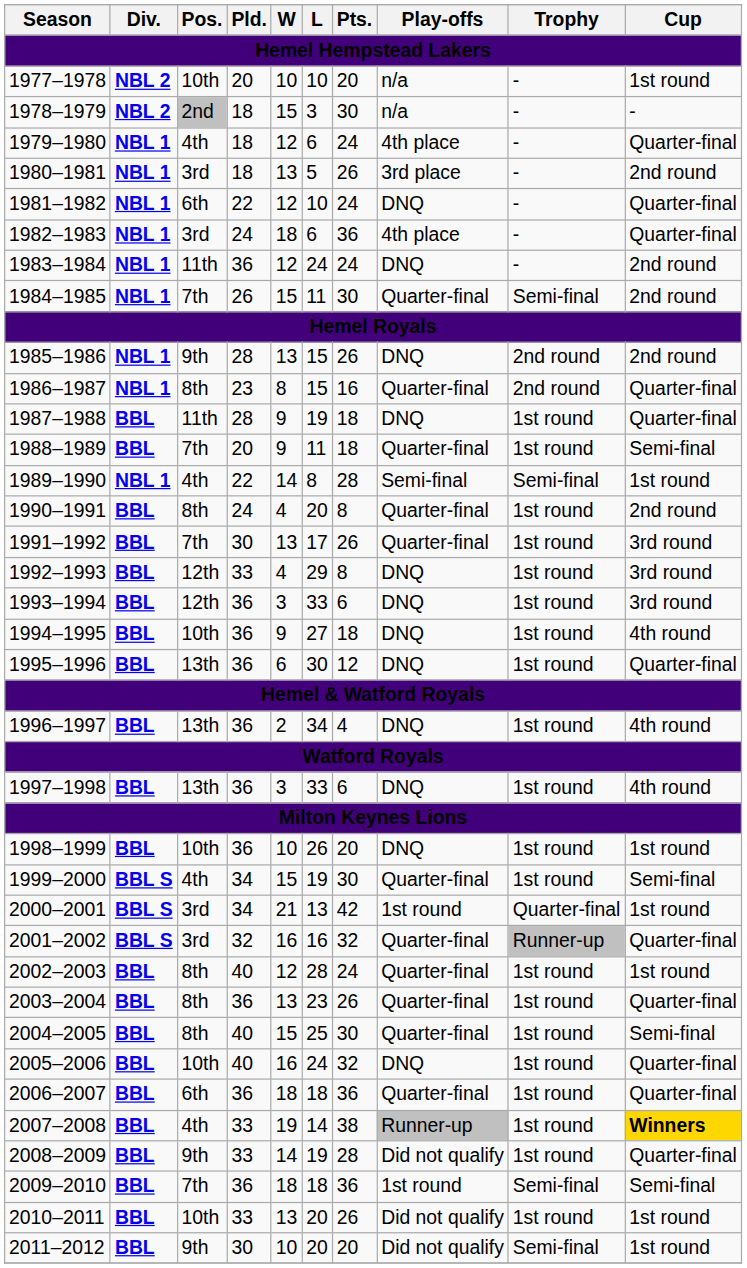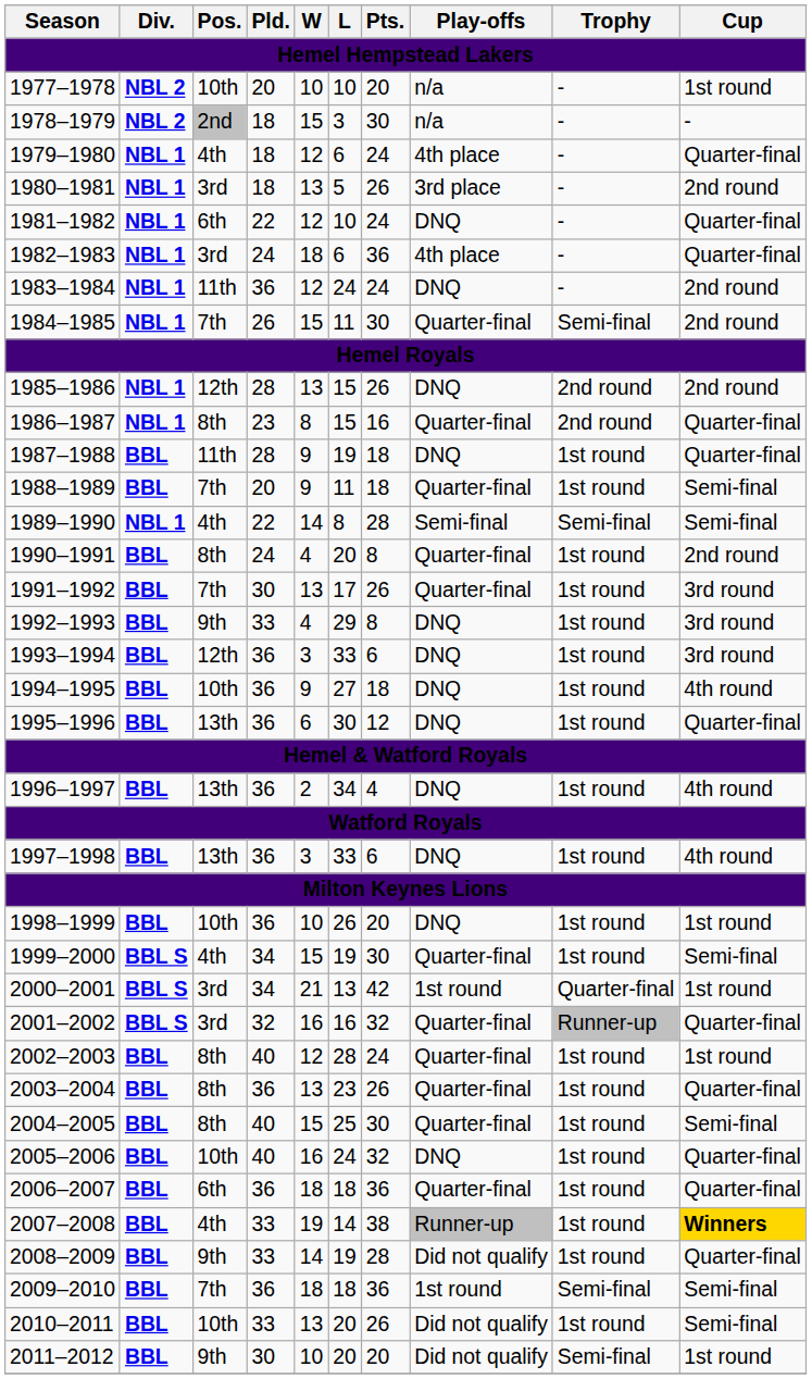 <table class="wikitable mw-collapsible mw-collapsed">
 <tr>
 </tr>
 <tr bgcolor="#efefef">
 <th>Season</th>
 <th>Div.</th>
 <th>Pos.</th>
 <th>Pld.</th>
 <th>W</th>
 <th>L</th>
 <th>Pts.</th>
 <th>Play-offs</th>
 <th>Trophy</th>
 <th>Cup</th>
 </tr>
 <tr>
 <td colspan="10" align=center bgcolor="#410079"><span><strong>Hemel Hempstead Lakers</strong> </span></td>
 </tr>
 <tr>
 <td>1977–1978</td>
 <td><strong><a href='#'>NBL 2</a></strong></td>
 <td>10th</td>
 <td>20</td>
 <td>10</td>
 <td>10</td>
 <td>20</td>
 <td>n/a</td>
 <td>-</td>
 <td>1st round</td>
 </tr>
 <tr>
 <td>1978–1979</td>
 <td><strong><a href='#'>NBL 2</a></strong></td>
 <td bgcolor=silver>2nd</td>
 <td>18</td>
 <td>15</td>
 <td>3</td>
 <td>30</td>
 <td>n/a</td>
 <td>-</td>
 <td>-</td>
 </tr>
 <tr>
 <td>1979–1980</td>
 <td><strong><a href='#'>NBL 1</a></strong></td>
 <td>4th</td>
 <td>18</td>
 <td>12</td>
 <td>6</td>
 <td>24</td>
 <td>4th place</td>
 <td>-</td>
 <td>Quarter-final</td>
 </tr>
 <tr>
 <td>1980–1981</td>
 <td><strong><a href='#'>NBL 1</a></strong></td>
 <td>3rd</td>
 <td>18</td>
 <td>13</td>
 <td>5</td>
 <td>26</td>
 <td>3rd place</td>
 <td>-</td>
 <td>2nd round</td>
 </tr>
 <tr>
 <td>1981–1982</td>
 <td><strong><a href='#'>NBL 1</a></strong></td>
 <td>6th</td>
 <td>22</td>
 <td>12</td>
 <td>10</td>
 <td>24</td>
 <td>DNQ</td>
 <td>-</td>
 <td>Quarter-final</td>
 </tr>
 <tr>
 <td>1982–1983</td>
 <td><strong><a href='#'>NBL 1</a></strong></td>
 <td>3rd</td>
 <td>24</td>
 <td>18</td>
 <td>6</td>
 <td>36</td>
 <td>4th place</td>
 <td>-</td>
 <td>Quarter-final</td>
 </tr>
 <tr>
 <td>1983–1984</td>
 <td><strong><a href='#'>NBL 1</a></strong></td>
 <td>11th</td>
 <td>36</td>
 <td>12</td>
 <td>24</td>
 <td>24</td>
 <td>DNQ</td>
 <td>-</td>
 <td>2nd round</td>
 </tr>
 <tr>
 <td>1984–1985</td>
 <td><strong><a href='#'>NBL 1</a></strong></td>
 <td>7th</td>
 <td>26</td>
 <td>15</td>
 <td>11</td>
 <td>30</td>
 <td>Quarter-final</td>
 <td>Semi-final</td>
 <td>2nd round</td>
 </tr>
 <tr>
 <td colspan="10" align=center bgcolor="#410079"><span><strong>Hemel Royals</strong> </span></td>
 </tr>
 <tr>
 <td>1985–1986</td>
 <td><strong><a href='#'>NBL 1</a></strong></td>
-<td>9th</td>
+<td>12th</td>
 <td>28</td>
 <td>13</td>
 <td>15</td>
 <td>26</td>
 <td>DNQ</td>
 <td>2nd round</td>
 <td>2nd round</td>
 </tr>
 <tr>
 <td>1986–1987</td>
 <td><strong><a href='#'>NBL 1</a></strong></td>
 <td>8th</td>
 <td>23</td>
 <td>8</td>
 <td>15</td>
 <td>16</td>
 <td>Quarter-final</td>
 <td>2nd round</td>
 <td>Quarter-final</td>
 </tr>
 <tr>
 <td>1987–1988</td>
 <td><strong><a href='#'>BBL</a></strong></td>
 <td>11th</td>
 <td>28</td>
 <td>9</td>
 <td>19</td>
 <td>18</td>
 <td>DNQ</td>
 <td>1st round</td>
 <td>Quarter-final</td>
 </tr>
 <tr>
 <td>1988–1989</td>
 <td><strong><a href='#'>BBL</a></strong></td>
 <td>7th</td>
 <td>20</td>
 <td>9</td>
 <td>11</td>
 <td>18</td>
 <td>Quarter-final</td>
 <td>1st round</td>
 <td>Semi-final</td>
 </tr>
 <tr>
 <td>1989–1990</td>
 <td><strong><a href='#'>NBL 1</a></strong></td>
 <td>4th</td>
 <td>22</td>
 <td>14</td>
 <td>8</td>
 <td>28</td>
 <td>Semi-final</td>
 <td>Semi-final</td>
-<td>1st round</td>
+<td>Semi-final</td>
 </tr>
 <tr>
 <td>1990–1991</td>
 <td><strong><a href='#'>BBL</a></strong></td>
 <td>8th</td>
 <td>24</td>
 <td>4</td>
 <td>20</td>
 <td>8</td>
 <td>Quarter-final</td>
 <td>1st round</td>
 <td>2nd round</td>
 </tr>
 <tr '>
 <td>1991–1992</td>
 <td><strong><a href='#'>BBL</a></strong></td>
 <td>7th</td>
 <td>30</td>
 <td>13</td>
 <td>17</td>
 <td>26</td>
 <td>Quarter-final</td>
 <td>1st round</td>
 <td>3rd round</td>
 </tr>
 <tr>
 <td>1992–1993</td>
 <td><strong><a href='#'>BBL</a></strong></td>
-<td>12th</td>
+<td>9th</td>
 <td>33</td>
 <td>4</td>
 <td>29</td>
 <td>8</td>
 <td>DNQ</td>
 <td>1st round</td>
 <td>3rd round</td>
 </tr>
 <tr>
 <td>1993–1994</td>
 <td><strong><a href='#'>BBL</a></strong></td>
 <td>12th</td>
 <td>36</td>
 <td>3</td>
 <td>33</td>
 <td>6</td>
 <td>DNQ</td>
 <td>1st round</td>
 <td>3rd round</td>
 </tr>
 <tr>
 <td>1994–1995</td>
 <td><strong><a href='#'>BBL</a></strong></td>
 <td>10th</td>
 <td>36</td>
 <td>9</td>
 <td>27</td>
 <td>18</td>
 <td>DNQ</td>
 <td>1st round</td>
 <td>4th round</td>
 </tr>
 <tr>
 <td>1995–1996</td>
 <td><strong><a href='#'>BBL</a></strong></td>
 <td>13th</td>
 <td>36</td>
 <td>6</td>
 <td>30</td>
 <td>12</td>
 <td>DNQ</td>
 <td>1st round</td>
 <td>Quarter-final</td>
 </tr>
 <tr>
 <td colspan="10" align=center bgcolor="#410079"><span><strong>Hemel & Watford Royals</strong> </span></td>
 </tr>
 <tr>
 <td>1996–1997</td>
 <td><strong><a href='#'>BBL</a></strong></td>
 <td>13th</td>
 <td>36</td>
 <td>2</td>
 <td>34</td>
 <td>4</td>
 <td>DNQ</td>
 <td>1st round</td>
 <td>4th round</td>
 </tr>
 <tr>
 <td colspan="10" align=center bgcolor="#410079"><span><strong>Watford Royals</strong> </span></td>
 </tr>
 <tr>
 <td>1997–1998</td>
 <td><strong><a href='#'>BBL</a></strong></td>
 <td>13th</td>
 <td>36</td>
 <td>3</td>
 <td>33</td>
 <td>6</td>
 <td>DNQ</td>
 <td>1st round</td>
 <td>4th round</td>
 </tr>
 <tr>
 <td colspan="10" align=center bgcolor="#410079"><span><strong>Milton Keynes Lions</strong> </span></td>
 </tr>
 <tr>
 <td>1998–1999</td>
 <td><strong><a href='#'>BBL</a></strong></td>
 <td>10th</td>
 <td>36</td>
 <td>10</td>
 <td>26</td>
 <td>20</td>
 <td>DNQ</td>
 <td>1st round</td>
 <td>1st round</td>
 </tr>
 <tr>
 <td>1999–2000</td>
 <td><strong><a href='#'>BBL S</a></strong></td>
 <td>4th</td>
 <td>34</td>
 <td>15</td>
 <td>19</td>
 <td>30</td>
 <td>Quarter-final</td>
 <td>1st round</td>
 <td>Semi-final</td>
 </tr>
 <tr>
 <td>2000–2001</td>
 <td><strong><a href='#'>BBL S</a></strong></td>
 <td>3rd</td>
 <td>34</td>
 <td>21</td>
 <td>13</td>
 <td>42</td>
 <td>1st round</td>
 <td>Quarter-final</td>
 <td>1st round</td>
 </tr>
 <tr>
 <td>2001–2002</td>
 <td><strong><a href='#'>BBL S</a></strong></td>
 <td>3rd</td>
 <td>32</td>
 <td>16</td>
 <td>16</td>
 <td>32</td>
 <td>Quarter-final</td>
 <td bgcolor=silver>Runner-up</td>
 <td>Quarter-final</td>
 </tr>
 <tr>
 <td>2002–2003</td>
 <td><strong><a href='#'>BBL</a></strong></td>
 <td>8th</td>
 <td>40</td>
 <td>12</td>
 <td>28</td>
 <td>24</td>
 <td>Quarter-final</td>
 <td>1st round</td>
 <td>1st round</td>
 </tr>
 <tr>
 <td>2003–2004</td>
 <td><strong><a href='#'>BBL</a></strong></td>
 <td>8th</td>
 <td>36</td>
 <td>13</td>
 <td>23</td>
 <td>26</td>
 <td>Quarter-final</td>
 <td>1st round</td>
 <td>Quarter-final</td>
 </tr>
 <tr>
 <td>2004–2005</td>
 <td><strong><a href='#'>BBL</a></strong></td>
 <td>8th</td>
 <td>40</td>
 <td>15</td>
 <td>25</td>
 <td>30</td>
 <td>Quarter-final</td>
 <td>1st round</td>
 <td>Semi-final</td>
 </tr>
 <tr>
 <td>2005–2006</td>
 <td><strong><a href='#'>BBL</a></strong></td>
 <td>10th</td>
 <td>40</td>
 <td>16</td>
 <td>24</td>
 <td>32</td>
 <td>DNQ</td>
 <td>1st round</td>
 <td>Quarter-final</td>
 </tr>
 <tr>
 <td>2006–2007</td>
 <td><strong><a href='#'>BBL</a></strong></td>
 <td>6th</td>
 <td>36</td>
 <td>18</td>
 <td>18</td>
 <td>36</td>
 <td>Quarter-final</td>
 <td>1st round</td>
 <td>Quarter-final</td>
 </tr>
 <tr>
 <td>2007–2008</td>
 <td><strong><a href='#'>BBL</a></strong></td>
 <td>4th</td>
 <td>33</td>
 <td>19</td>
 <td>14</td>
 <td>38</td>
 <td bgcolor=silver>Runner-up</td>
 <td>1st round</td>
 <td bgcolor=gold><strong>Winners</strong></td>
 </tr>
 <tr>
 <td>2008–2009</td>
 <td><strong><a href='#'>BBL</a></strong></td>
 <td>9th</td>
 <td>33</td>
 <td>14</td>
 <td>19</td>
 <td>28</td>
 <td>Did not qualify</td>
 <td>1st round</td>
 <td>Quarter-final</td>
 </tr>
 <tr>
 <td>2009–2010</td>
 <td><strong><a href='#'>BBL</a></strong></td>
 <td>7th</td>
 <td>36</td>
 <td>18</td>
 <td>18</td>
 <td>36</td>
 <td>1st round</td>
 <td>Semi-final</td>
 <td>Semi-final</td>
 </tr>
 <tr>
 <td>2010–2011</td>
 <td><strong><a href='#'>BBL</a></strong></td>
 <td>10th</td>
 <td>33</td>
 <td>13</td>
 <td>20</td>
 <td>26</td>
 <td>Did not qualify</td>
 <td>1st round</td>
-<td>1st round</td>
+<td>Semi-final</td>
 </tr>
 <tr>
 <td>2011–2012</td>
 <td><strong><a href='#'>BBL</a></strong></td>
 <td>9th</td>
 <td>30</td>
 <td>10</td>
 <td>20</td>
 <td>20</td>
 <td>Did not qualify</td>
 <td>Semi-final</td>
 <td>1st round</td>
 </tr>
 <tr>
 </tr>
 </table>
